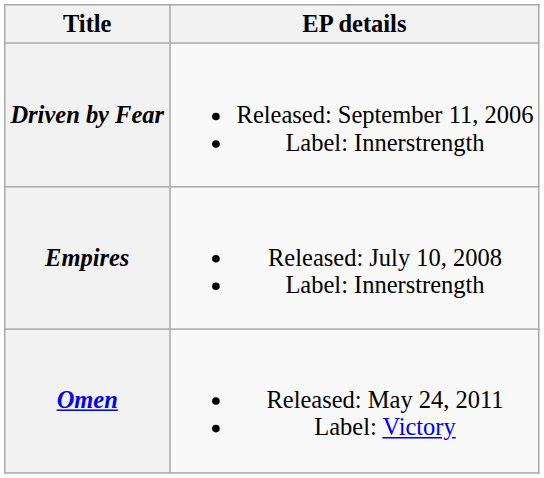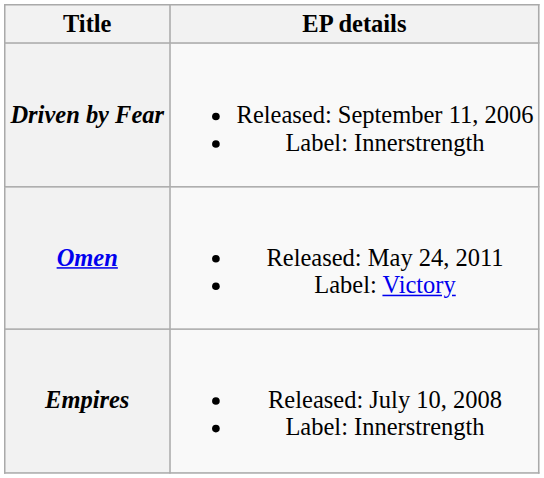 <table class="wikitable plainrowheaders"  style="text-align:center;">
 <tr>
 <th scope="col">Title</th>
 <th scope="col">EP details</th>
 </tr>
 <tr>
 <th scope="row"><em>Driven by Fear</em></th>
 <td><br><ul><li>Released: September 11, 2006</li><li>Label: Innerstrength</li></ul></td>
 </tr>
 <tr>
+<th scope="row"><em><a href='#'>Omen</a></em></th>
+<td><br><ul><li>Released: May 24, 2011</li><li>Label: <a href='#'>Victory</a></li></ul></td>
+</tr>
+<tr>
 <th scope="row"><em>Empires</em></th>
 <td><br><ul><li>Released: July 10, 2008</li><li>Label: Innerstrength</li></ul></td>
 </tr>
-<tr>
-<th scope="row"><em><a href='#'>Omen</a></em></th>
-<td><br><ul><li>Released: May 24, 2011</li><li>Label: <a href='#'>Victory</a></li></ul></td>
-</tr>
 </table>
